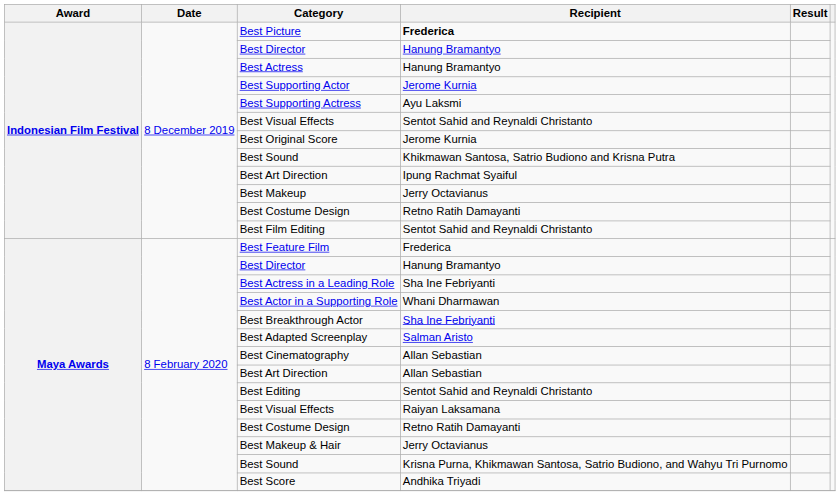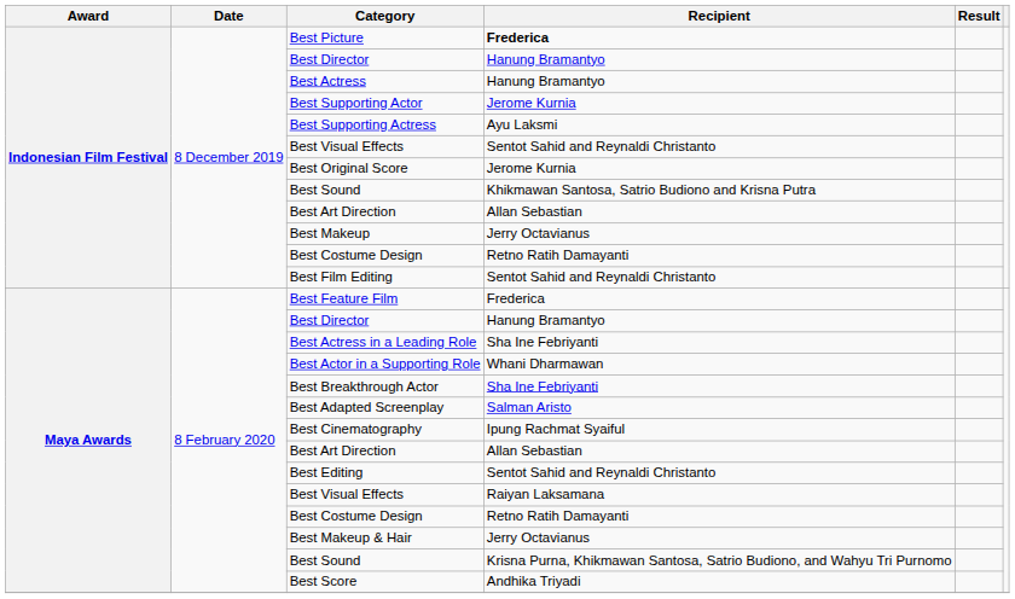 <table class="wikitable sortable plainrowheaders">
 <tr>
 <th>Award</th>
 <th>Date</th>
 <th>Category</th>
 <th>Recipient</th>
 <th>Result</th>
 <th></th>
 </tr>
 <tr>
 <th scope="row" rowspan="12"><a href='#'>Indonesian Film Festival</a></th>
 <td rowspan="12"><a href='#'>8 December 2019</a></td>
 <td><a href='#'>Best Picture</a></td>
 <td><strong>Frederica</strong></td>
 <td></td>
 <td align="center" rowspan="12"></td>
 </tr>
 <tr>
 <td><a href='#'>Best Director</a></td>
 <td><a href='#'>Hanung Bramantyo</a></td>
 <td></td>
 </tr>
 <tr>
 <td><a href='#'>Best Actress</a></td>
 <td>Hanung Bramantyo</td>
 <td></td>
 </tr>
 <tr>
 <td><a href='#'>Best Supporting Actor</a></td>
 <td><a href='#'>Jerome Kurnia</a></td>
 <td></td>
 </tr>
 <tr>
 <td><a href='#'>Best Supporting Actress</a></td>
 <td>Ayu Laksmi</td>
 <td></td>
 </tr>
 <tr>
 <td>Best Visual Effects</td>
 <td>Sentot Sahid and Reynaldi Christanto</td>
 <td></td>
 </tr>
 <tr>
 <td>Best Original Score</td>
 <td>Jerome Kurnia</td>
 <td></td>
 </tr>
 <tr>
 <td>Best Sound</td>
 <td>Khikmawan Santosa, Satrio Budiono and Krisna Putra</td>
 <td></td>
 </tr>
 <tr>
 <td>Best Art Direction</td>
-<td>Ipung Rachmat Syaiful</td>
+<td>Allan Sebastian</td>
 <td></td>
 </tr>
 <tr>
 <td>Best Makeup</td>
 <td>Jerry Octavianus</td>
 <td></td>
 </tr>
 <tr>
 <td>Best Costume Design</td>
 <td>Retno Ratih Damayanti</td>
 <td></td>
 </tr>
 <tr>
 <td>Best Film Editing</td>
 <td>Sentot Sahid and Reynaldi Christanto</td>
 <td></td>
 </tr>
 <tr>
 <th scope="row" rowspan="14"><a href='#'>Maya Awards</a></th>
 <td rowspan="14"><a href='#'>8 February 2020</a></td>
 <td><a href='#'>Best Feature Film</a></td>
 <td>Frederica</td>
 <td></td>
 <td align="center" rowspan="14"></td>
 </tr>
 <tr>
 <td><a href='#'>Best Director</a></td>
 <td>Hanung Bramantyo</td>
 <td></td>
 </tr>
 <tr>
 <td><a href='#'>Best Actress in a Leading Role</a></td>
 <td>Sha Ine Febriyanti</td>
 <td></td>
 </tr>
 <tr>
 <td><a href='#'>Best Actor in a Supporting Role</a></td>
 <td>Whani Dharmawan</td>
 <td></td>
 </tr>
 <tr>
 <td>Best Breakthrough Actor</td>
 <td><a href='#'>Sha Ine Febriyanti</a></td>
 <td></td>
 </tr>
 <tr>
 <td>Best Adapted Screenplay</td>
 <td><a href='#'>Salman Aristo</a></td>
 <td></td>
 </tr>
 <tr>
 <td>Best Cinematography</td>
-<td>Allan Sebastian</td>
+<td>Ipung Rachmat Syaiful</td>
 <td></td>
 </tr>
 <tr>
 <td>Best Art Direction</td>
 <td>Allan Sebastian</td>
 <td></td>
 </tr>
 <tr>
 <td>Best Editing</td>
 <td>Sentot Sahid and Reynaldi Christanto</td>
 <td></td>
 </tr>
 <tr>
 <td>Best Visual Effects</td>
 <td>Raiyan Laksamana</td>
 <td></td>
 </tr>
 <tr>
 <td>Best Costume Design</td>
 <td>Retno Ratih Damayanti</td>
 <td></td>
 </tr>
 <tr>
 <td>Best Makeup & Hair</td>
 <td>Jerry Octavianus</td>
 <td></td>
 </tr>
 <tr>
 <td>Best Sound</td>
 <td>Krisna Purna, Khikmawan Santosa, Satrio Budiono, and Wahyu Tri Purnomo</td>
 <td></td>
 </tr>
 <tr>
 <td>Best Score</td>
 <td>Andhika Triyadi</td>
 <td></td>
 </tr>
 <tr>
 </tr>
 </table>
